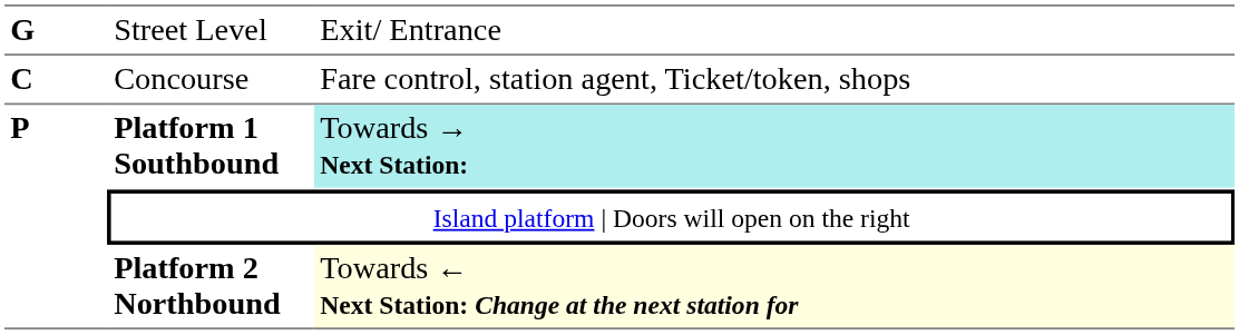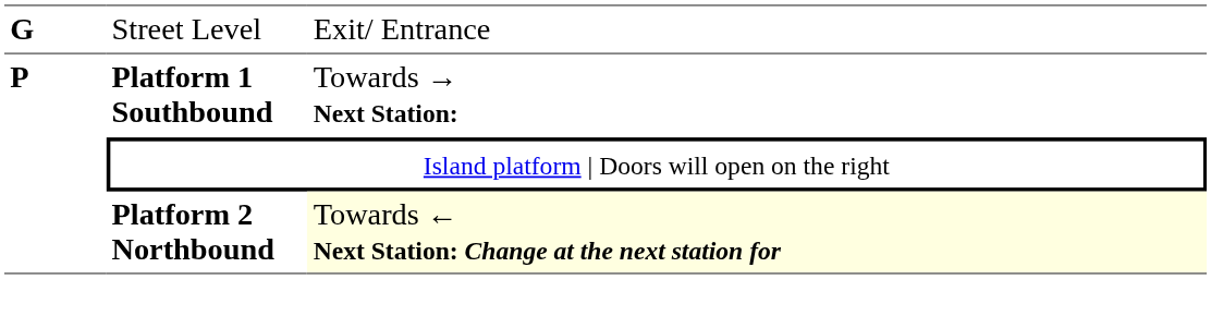 <table table border=0 cellspacing=0 cellpadding=3>
 <tr>
 <td style="border-top:solid 1px grey;border-bottom:solid 1px grey;" width=50 valign=top><strong>G</strong></td>
 <td style="border-top:solid 1px grey;border-bottom:solid 1px grey;" width=100 valign=top>Street Level</td>
 <td style="border-top:solid 1px grey;border-bottom:solid 1px grey;" width=500 valign=top>Exit/ Entrance</td>
 </tr>
 <tr>
-<td style="border-bottom:solid 1px grey;"><strong>C</strong></td>
-<td style="border-bottom:solid 1px grey;">Concourse</td>
-<td style="border-bottom:solid 1px grey;">Fare control, station agent, Ticket/token, shops</td>
-</tr>
-<tr>
 <td style="border-bottom:solid 1px grey;" width=50 rowspan=3 valign=top><strong>P</strong></td>
 <td style="border-bottom:solid 1px white;" width=100><span><strong>Platform 1</strong><br><strong>Southbound</strong></span></td>
-<td style="background: paleturquoise; border-bottom:solid 1px white;" width=500>Towards → <br><small><strong>Next Station:</strong> </small></td>
+<td style="border-bottom:solid 1px white;" width=500>Towards → <br><small><strong>Next Station:</strong> </small></td>
 </tr>
 <tr>
 <td style="border-top:solid 2px black;border-right:solid 2px black;border-left:solid 2px black;border-bottom:solid 2px black;text-align:center;" colspan=2><small><a href='#'>Island platform</a> | Doors will open on the right </small></td>
 </tr>
 <tr>
 <td style="border-bottom:solid 1px grey;" width=100><span><strong>Platform 2</strong><br><strong>Northbound</strong></span></td>
 <td style="background: lightyellow; border-bottom:solid 1px grey;" width="500">Towards ← <br><small><strong>Next Station:</strong> </small> <small><strong><em>Change at the next station for <strong><em></small></td>
 </tr>
 </table>
